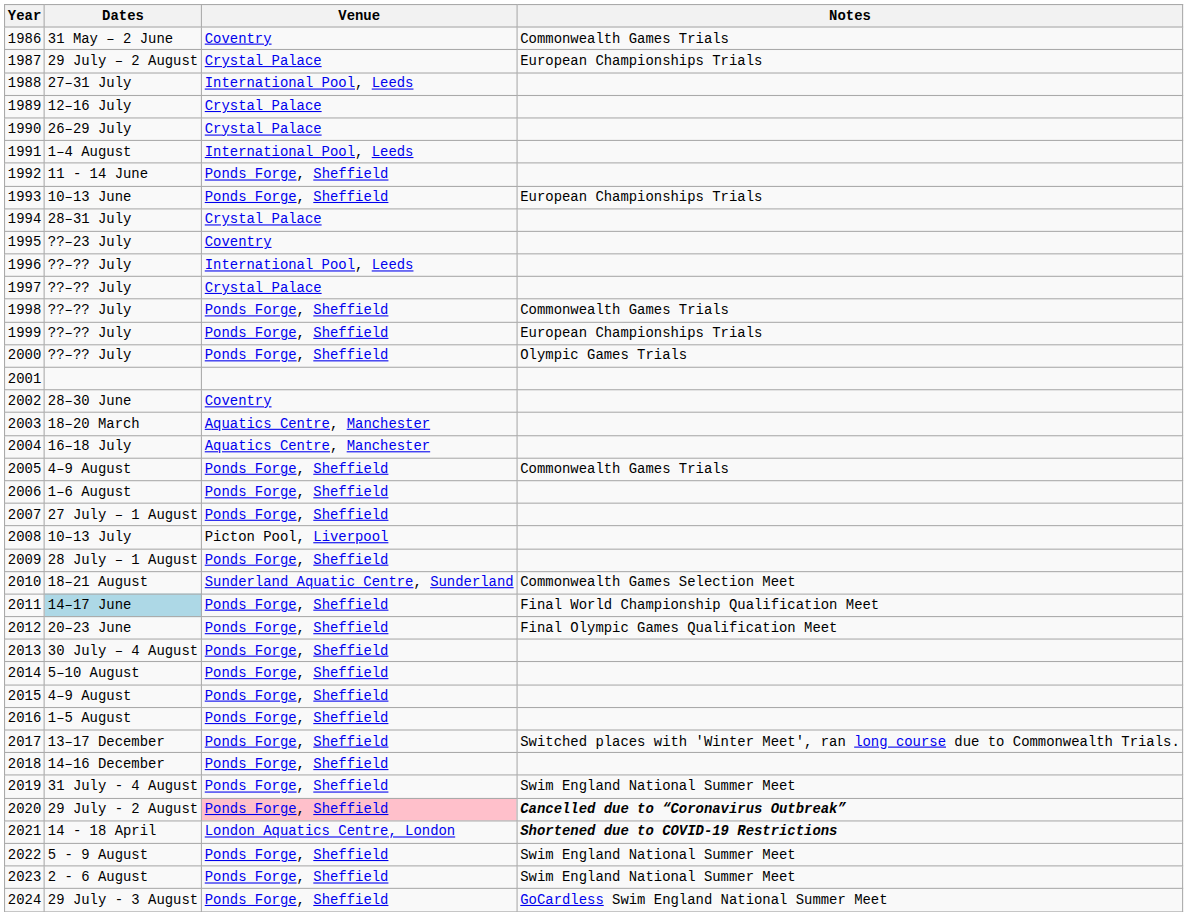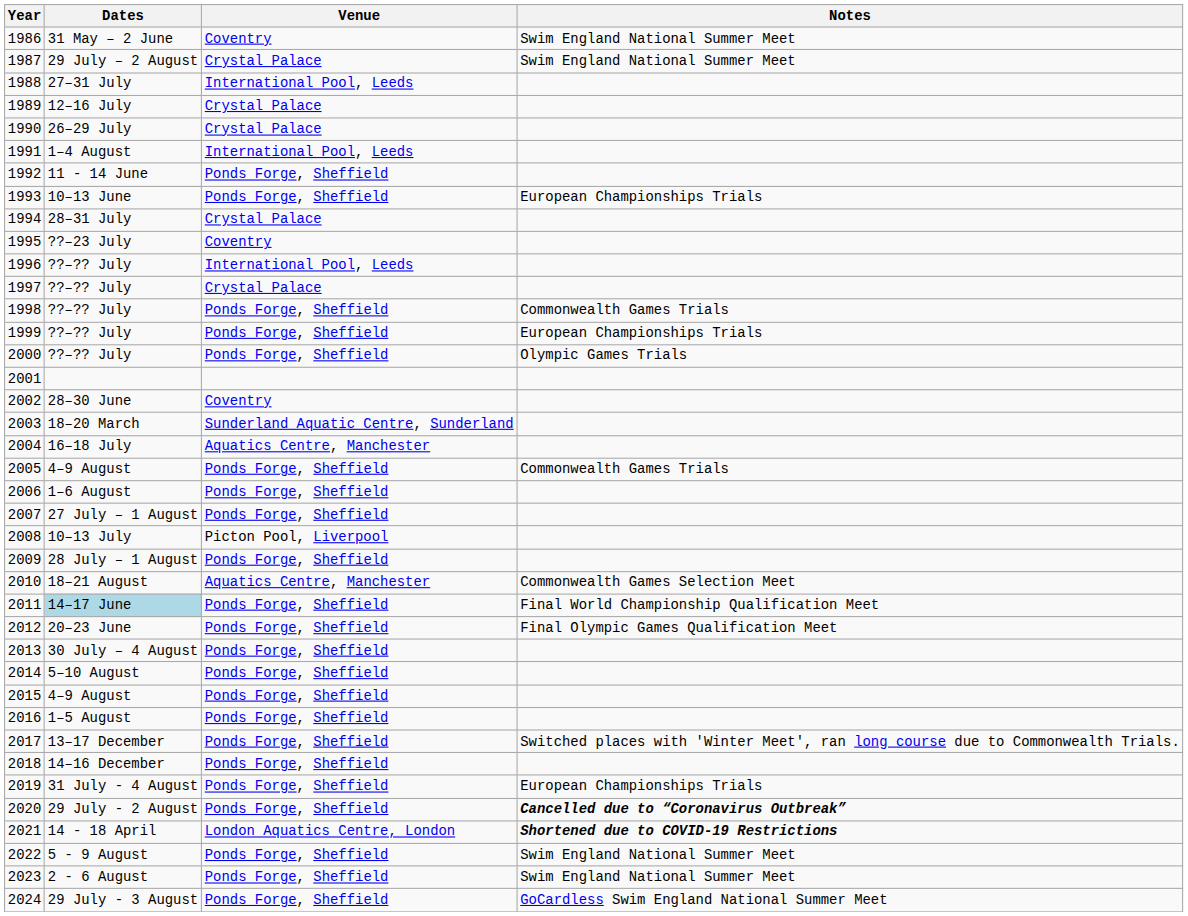 <table class="wikitable">
 <tr>
 <th>Year</th>
 <th>Dates</th>
 <th>Venue</th>
 <th>Notes</th>
 </tr>
 <tr>
 <td>1986</td>
 <td>31 May – 2 June</td>
 <td><a href='#'>Coventry</a></td>
-<td>Commonwealth Games Trials</td>
+<td>Swim England National Summer Meet</td>
 </tr>
 <tr>
 <td>1987</td>
 <td>29 July – 2 August</td>
 <td><a href='#'>Crystal Palace</a></td>
-<td>European Championships Trials</td>
+<td>Swim England National Summer Meet</td>
 </tr>
 <tr>
 <td>1988</td>
 <td>27–31 July</td>
 <td><a href='#'>International Pool</a>, <a href='#'>Leeds</a></td>
 <td></td>
 </tr>
 <tr>
 <td>1989</td>
 <td>12–16 July</td>
 <td><a href='#'>Crystal Palace</a></td>
 <td></td>
 </tr>
 <tr>
 <td>1990</td>
 <td>26–29 July</td>
 <td><a href='#'>Crystal Palace</a></td>
 <td></td>
 </tr>
 <tr>
 <td>1991</td>
 <td>1–4 August</td>
 <td><a href='#'>International Pool</a>, <a href='#'>Leeds</a></td>
 <td></td>
 </tr>
 <tr>
 <td>1992</td>
 <td>11 - 14 June</td>
 <td><a href='#'>Ponds Forge</a>, <a href='#'>Sheffield</a></td>
 <td></td>
 </tr>
 <tr>
 <td>1993</td>
 <td>10–13 June</td>
 <td><a href='#'>Ponds Forge</a>, <a href='#'>Sheffield</a></td>
 <td>European Championships Trials</td>
 </tr>
 <tr>
 <td>1994</td>
 <td>28–31 July</td>
 <td><a href='#'>Crystal Palace</a></td>
 <td></td>
 </tr>
 <tr>
 <td>1995</td>
 <td>??–23 July</td>
 <td><a href='#'>Coventry</a></td>
 <td></td>
 </tr>
 <tr>
 <td>1996</td>
 <td>??–?? July</td>
 <td><a href='#'>International Pool</a>, <a href='#'>Leeds</a></td>
 <td></td>
 </tr>
 <tr>
 <td>1997</td>
 <td>??–?? July</td>
 <td><a href='#'>Crystal Palace</a></td>
 <td></td>
 </tr>
 <tr>
 <td>1998</td>
 <td>??–?? July</td>
 <td><a href='#'>Ponds Forge</a>, <a href='#'>Sheffield</a></td>
 <td>Commonwealth Games Trials</td>
 </tr>
 <tr>
 <td>1999</td>
 <td>??–?? July</td>
 <td><a href='#'>Ponds Forge</a>, <a href='#'>Sheffield</a></td>
 <td>European Championships Trials</td>
 </tr>
 <tr>
 <td>2000</td>
 <td>??–?? July</td>
 <td><a href='#'>Ponds Forge</a>, <a href='#'>Sheffield</a></td>
 <td>Olympic Games Trials</td>
 </tr>
 <tr>
 <td>2001</td>
 <td></td>
 <td></td>
 <td></td>
 </tr>
 <tr>
 <td>2002</td>
 <td>28–30 June</td>
 <td><a href='#'>Coventry</a></td>
 <td></td>
 </tr>
 <tr>
 <td>2003</td>
 <td>18–20 March</td>
-<td><a href='#'>Aquatics Centre</a>, <a href='#'>Manchester</a></td>
+<td><a href='#'>Sunderland Aquatic Centre</a>, <a href='#'>Sunderland</a></td>
 <td></td>
 </tr>
 <tr>
 <td>2004</td>
 <td>16–18 July</td>
 <td><a href='#'>Aquatics Centre</a>, <a href='#'>Manchester</a></td>
 <td></td>
 </tr>
 <tr>
 <td>2005</td>
 <td>4–9 August</td>
 <td><a href='#'>Ponds Forge</a>, <a href='#'>Sheffield</a></td>
 <td>Commonwealth Games Trials</td>
 </tr>
 <tr>
 <td>2006</td>
 <td>1–6 August</td>
 <td><a href='#'>Ponds Forge</a>, <a href='#'>Sheffield</a></td>
 <td></td>
 </tr>
 <tr>
 <td>2007</td>
 <td>27 July – 1 August</td>
 <td><a href='#'>Ponds Forge</a>, <a href='#'>Sheffield</a></td>
 <td></td>
 </tr>
 <tr>
 <td>2008</td>
 <td>10–13 July</td>
 <td>Picton Pool, <a href='#'>Liverpool</a></td>
 <td></td>
 </tr>
 <tr>
 <td>2009</td>
 <td>28 July – 1 August</td>
 <td><a href='#'>Ponds Forge</a>, <a href='#'>Sheffield</a></td>
 <td></td>
 </tr>
 <tr>
 <td>2010</td>
 <td>18–21 August</td>
-<td><a href='#'>Sunderland Aquatic Centre</a>, <a href='#'>Sunderland</a></td>
+<td><a href='#'>Aquatics Centre</a>, <a href='#'>Manchester</a></td>
 <td>Commonwealth Games Selection Meet</td>
 </tr>
 <tr>
 <td>2011</td>
 <td style="background: lightblue;">14–17 June</td>
 <td><a href='#'>Ponds Forge</a>, <a href='#'>Sheffield</a></td>
 <td>Final World Championship Qualification Meet</td>
 </tr>
 <tr>
 <td>2012</td>
 <td>20–23 June</td>
 <td><a href='#'>Ponds Forge</a>, <a href='#'>Sheffield</a></td>
 <td>Final Olympic Games Qualification Meet</td>
 </tr>
 <tr>
 <td>2013</td>
 <td>30 July – 4 August</td>
 <td><a href='#'>Ponds Forge</a>, <a href='#'>Sheffield</a></td>
 <td></td>
 </tr>
 <tr>
 <td>2014</td>
 <td>5–10 August</td>
 <td><a href='#'>Ponds Forge</a>, <a href='#'>Sheffield</a></td>
 <td></td>
 </tr>
 <tr>
 <td>2015</td>
 <td>4–9 August</td>
 <td><a href='#'>Ponds Forge</a>, <a href='#'>Sheffield</a></td>
 <td></td>
 </tr>
 <tr>
 <td>2016</td>
 <td>1–5 August</td>
 <td><a href='#'>Ponds Forge</a>, <a href='#'>Sheffield</a></td>
 <td></td>
 </tr>
 <tr>
 <td>2017</td>
 <td>13–17 December</td>
 <td><a href='#'>Ponds Forge</a>, <a href='#'>Sheffield</a></td>
 <td>Switched places with 'Winter Meet', ran <a href='#'>long course</a> due to Commonwealth Trials.</td>
 </tr>
 <tr>
 <td>2018</td>
 <td>14–16 December</td>
 <td><a href='#'>Ponds Forge</a>, <a href='#'>Sheffield</a></td>
 <td></td>
 </tr>
 <tr>
 <td>2019</td>
 <td>31 July -  4 August</td>
 <td><a href='#'>Ponds Forge</a>, <a href='#'>Sheffield</a></td>
-<td>Swim England National Summer Meet</td>
+<td>European Championships Trials</td>
 </tr>
 <tr>
 <td>2020</td>
 <td>29 July - 2 August</td>
-<td style="background: pink;"><a href='#'>Ponds Forge</a>, <a href='#'>Sheffield</a></td>
+<td><a href='#'>Ponds Forge</a>, <a href='#'>Sheffield</a></td>
 <td><strong><em>Cancelled due to “Coronavirus Outbreak”</em></strong></td>
 </tr>
 <tr>
 <td>2021</td>
 <td>14 - 18 April</td>
 <td><a href='#'>London Aquatics Centre, London</a></td>
 <td><strong><em>Shortened due to COVID-19 Restrictions</em></strong></td>
 </tr>
 <tr>
 <td>2022</td>
 <td>5 - 9 August</td>
 <td><a href='#'>Ponds Forge</a>, <a href='#'>Sheffield</a></td>
 <td>Swim England National Summer Meet</td>
 </tr>
 <tr>
 <td>2023</td>
 <td>2 - 6 August</td>
 <td><a href='#'>Ponds Forge</a>, <a href='#'>Sheffield</a></td>
 <td>Swim England National Summer Meet</td>
 </tr>
 <tr>
 <td>2024</td>
 <td>29 July - 3 August</td>
 <td><a href='#'>Ponds Forge</a>, <a href='#'>Sheffield</a></td>
 <td><a href='#'>GoCardless</a> Swim England National Summer Meet</td>
 </tr>
 </table>
